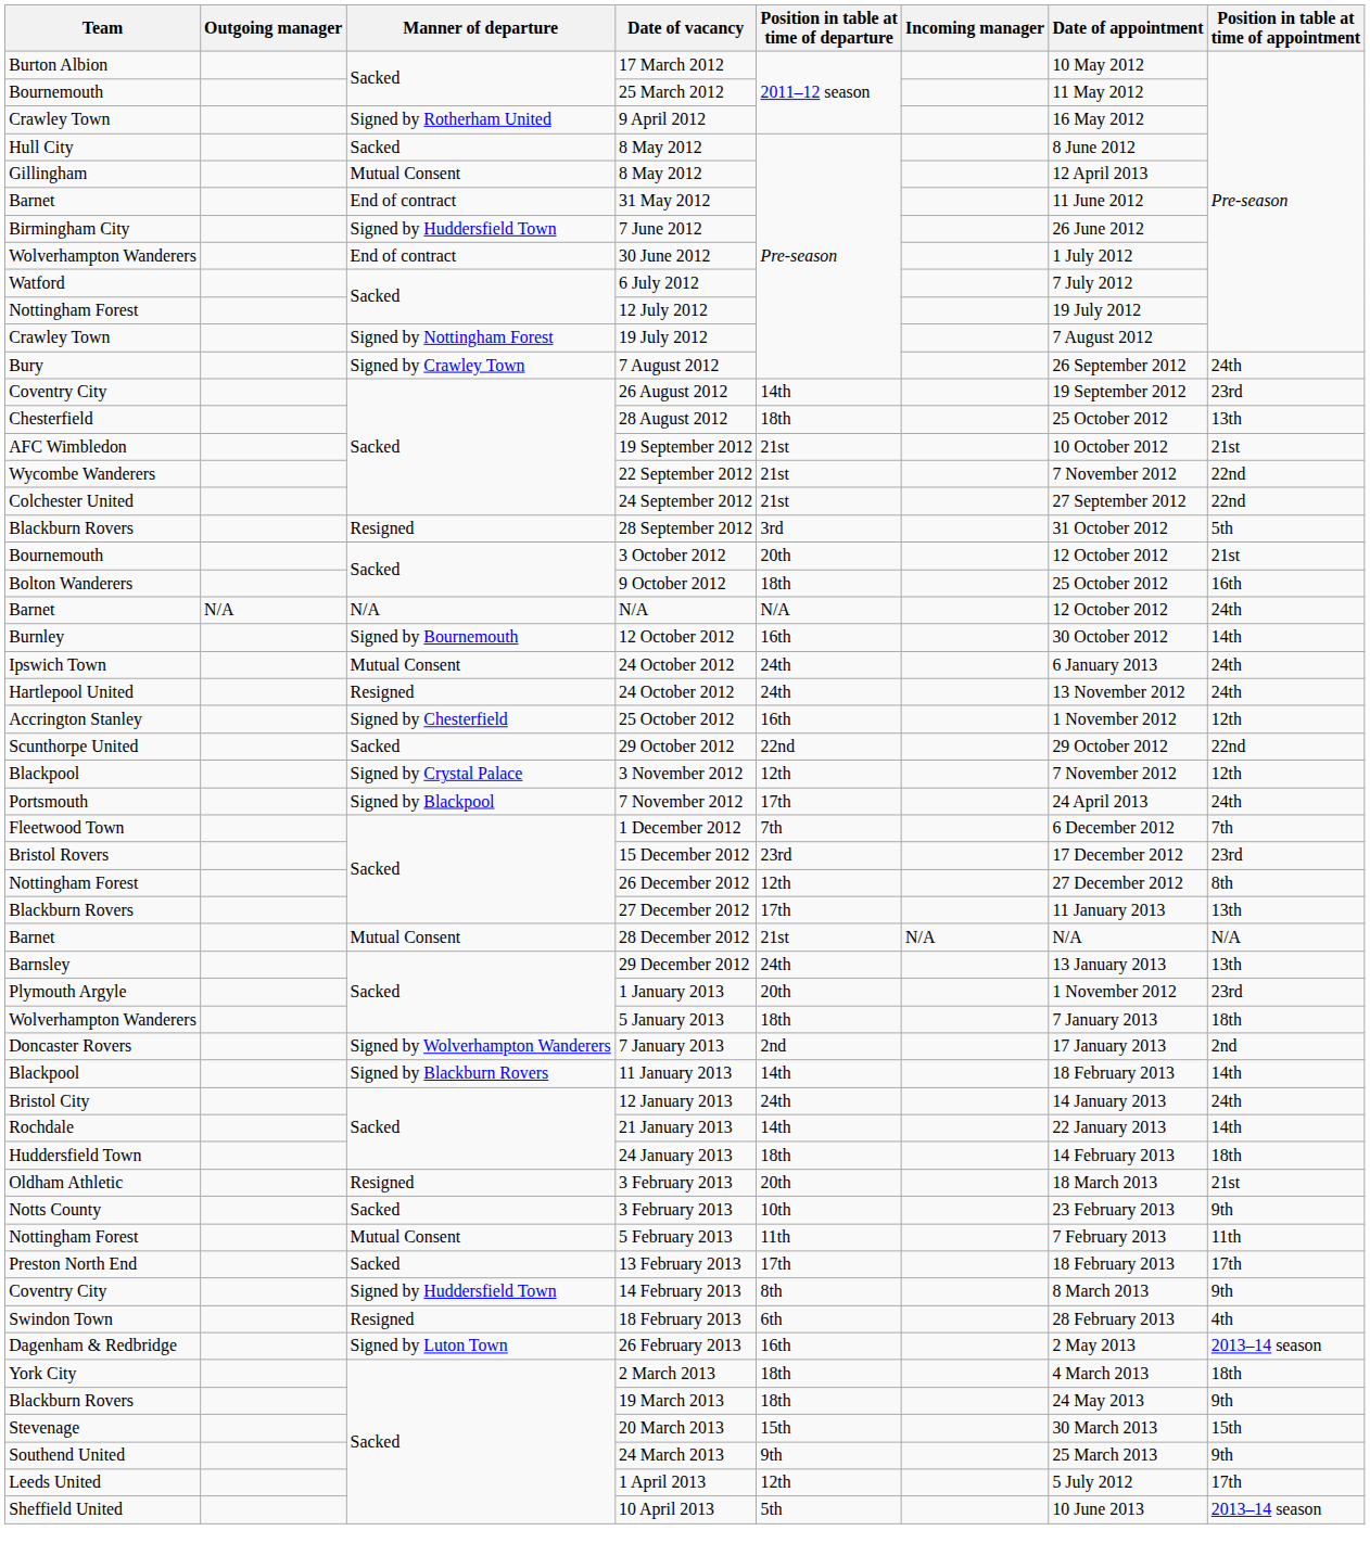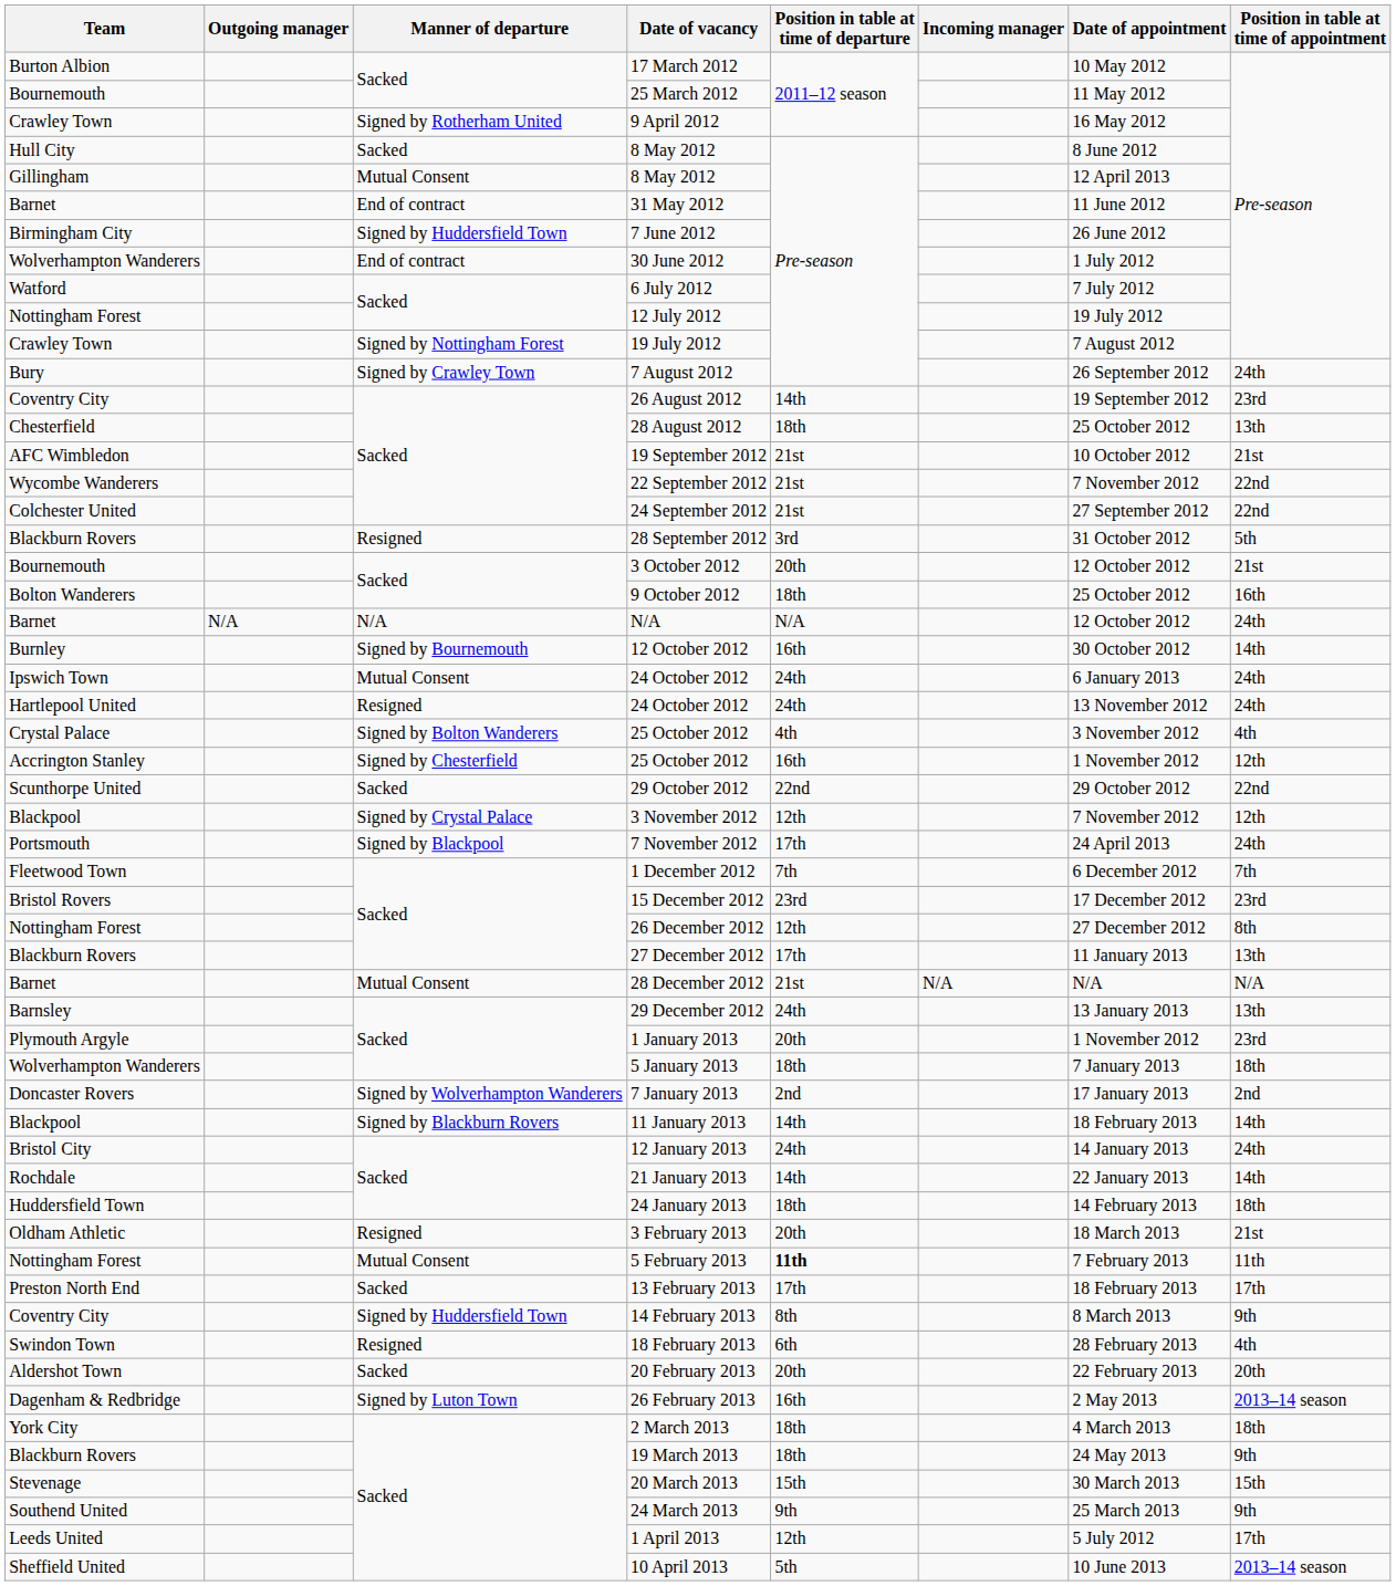 <table class="wikitable">
 <tr>
 <th>Team</th>
 <th>Outgoing manager</th>
 <th>Manner of departure</th>
 <th>Date of vacancy</th>
 <th>Position in table at<br>time of departure</th>
 <th>Incoming manager</th>
 <th>Date of appointment</th>
 <th>Position in table at<br>time of appointment</th>
 </tr>
 <tr>
 <td>Burton Albion</td>
 <td></td>
 <td rowspan=2>Sacked</td>
 <td>17 March 2012</td>
 <td rowspan=3><a href='#'>2011–12</a> season</td>
 <td></td>
 <td>10 May 2012</td>
 <td rowspan=11><em>Pre-season</em></td>
 </tr>
 <tr>
 <td>Bournemouth</td>
 <td></td>
 <td>25 March 2012</td>
 <td></td>
 <td>11 May 2012</td>
 </tr>
 <tr>
 <td>Crawley Town</td>
 <td></td>
 <td>Signed by <a href='#'>Rotherham United</a></td>
 <td>9 April 2012</td>
 <td></td>
 <td>16 May 2012</td>
 </tr>
 <tr>
 <td>Hull City</td>
 <td></td>
 <td>Sacked</td>
 <td>8 May 2012</td>
 <td rowspan=9><em>Pre-season</em></td>
 <td></td>
 <td>8 June 2012</td>
 </tr>
 <tr>
 <td>Gillingham</td>
 <td></td>
 <td>Mutual Consent</td>
 <td>8 May 2012</td>
 <td></td>
 <td>12 April 2013</td>
 </tr>
 <tr>
 <td>Barnet</td>
 <td></td>
 <td>End of contract</td>
 <td>31 May 2012</td>
 <td></td>
 <td>11 June 2012</td>
 </tr>
 <tr>
 <td>Birmingham City</td>
 <td></td>
 <td>Signed by <a href='#'>Huddersfield Town</a></td>
 <td>7 June 2012</td>
 <td></td>
 <td>26 June 2012</td>
 </tr>
 <tr>
 <td>Wolverhampton Wanderers</td>
 <td></td>
 <td>End of contract</td>
 <td>30 June 2012</td>
 <td></td>
 <td>1 July 2012</td>
 </tr>
 <tr>
 <td>Watford</td>
 <td></td>
 <td rowspan=2>Sacked</td>
 <td>6 July 2012</td>
 <td></td>
 <td>7 July 2012</td>
 </tr>
 <tr>
 <td>Nottingham Forest</td>
 <td></td>
 <td>12 July 2012</td>
 <td></td>
 <td>19 July 2012</td>
 </tr>
 <tr>
 <td>Crawley Town</td>
 <td></td>
 <td>Signed by <a href='#'>Nottingham Forest</a></td>
 <td>19 July 2012</td>
 <td></td>
 <td>7 August 2012</td>
 </tr>
 <tr>
 <td>Bury</td>
 <td></td>
 <td>Signed by <a href='#'>Crawley Town</a></td>
 <td>7 August 2012</td>
 <td></td>
 <td>26 September 2012</td>
 <td>24th</td>
 </tr>
 <tr>
 <td>Coventry City</td>
 <td></td>
 <td rowspan=5>Sacked</td>
 <td>26 August 2012</td>
 <td>14th</td>
 <td></td>
 <td>19 September 2012</td>
 <td>23rd</td>
 </tr>
 <tr>
 <td>Chesterfield</td>
 <td></td>
 <td>28 August 2012</td>
 <td>18th</td>
 <td></td>
 <td>25 October 2012</td>
 <td>13th</td>
 </tr>
 <tr>
 <td>AFC Wimbledon</td>
 <td></td>
 <td>19 September 2012</td>
 <td>21st</td>
 <td></td>
 <td>10 October 2012</td>
 <td>21st</td>
 </tr>
 <tr>
 <td>Wycombe Wanderers</td>
 <td></td>
 <td>22 September 2012</td>
 <td>21st</td>
 <td></td>
 <td>7 November 2012</td>
 <td>22nd</td>
 </tr>
 <tr>
 <td>Colchester United</td>
 <td></td>
 <td>24 September 2012</td>
 <td>21st</td>
 <td></td>
 <td>27 September 2012</td>
 <td>22nd</td>
 </tr>
 <tr>
 <td>Blackburn Rovers</td>
 <td></td>
 <td>Resigned</td>
 <td>28 September 2012</td>
 <td>3rd</td>
 <td></td>
 <td>31 October 2012</td>
 <td>5th</td>
 </tr>
 <tr>
 <td>Bournemouth</td>
 <td></td>
 <td rowspan=2>Sacked</td>
 <td>3 October 2012</td>
 <td>20th</td>
 <td></td>
 <td>12 October 2012</td>
 <td>21st</td>
 </tr>
 <tr>
 <td>Bolton Wanderers</td>
 <td></td>
 <td>9 October 2012</td>
 <td>18th</td>
 <td></td>
 <td>25 October 2012</td>
 <td>16th</td>
 </tr>
 <tr>
 <td>Barnet</td>
 <td>N/A</td>
 <td>N/A</td>
 <td>N/A</td>
 <td>N/A</td>
 <td></td>
 <td>12 October 2012</td>
 <td>24th</td>
 </tr>
 <tr>
 <td>Burnley</td>
 <td></td>
 <td>Signed by <a href='#'>Bournemouth</a></td>
 <td>12 October 2012</td>
 <td>16th</td>
 <td></td>
 <td>30 October 2012</td>
 <td>14th</td>
 </tr>
 <tr>
 <td>Ipswich Town</td>
 <td></td>
 <td>Mutual Consent</td>
 <td>24 October 2012</td>
 <td>24th</td>
 <td></td>
 <td>6 January 2013</td>
 <td>24th</td>
 </tr>
 <tr>
 <td>Hartlepool United</td>
 <td></td>
 <td>Resigned</td>
 <td>24 October 2012</td>
 <td>24th</td>
 <td></td>
 <td>13 November 2012</td>
 <td>24th</td>
 </tr>
 <tr>
+<td>Crystal Palace</td>
+<td></td>
+<td>Signed by <a href='#'>Bolton Wanderers</a></td>
+<td>25 October 2012</td>
+<td>4th</td>
+<td></td>
+<td>3 November 2012</td>
+<td>4th</td>
+</tr>
+<tr>
 <td>Accrington Stanley</td>
 <td></td>
 <td>Signed by <a href='#'>Chesterfield</a></td>
 <td>25 October 2012</td>
 <td>16th</td>
 <td></td>
 <td>1 November 2012</td>
 <td>12th</td>
 </tr>
 <tr>
 <td>Scunthorpe United</td>
 <td></td>
 <td>Sacked</td>
 <td>29 October 2012</td>
 <td>22nd</td>
 <td></td>
 <td>29 October 2012</td>
 <td>22nd</td>
 </tr>
 <tr>
 <td>Blackpool</td>
 <td></td>
 <td>Signed by <a href='#'>Crystal Palace</a></td>
 <td>3 November 2012</td>
 <td>12th</td>
 <td></td>
 <td>7 November 2012</td>
 <td>12th</td>
 </tr>
 <tr>
 <td>Portsmouth</td>
 <td></td>
 <td>Signed by <a href='#'>Blackpool</a></td>
 <td>7 November 2012</td>
 <td>17th</td>
 <td></td>
 <td>24 April 2013</td>
 <td>24th</td>
 </tr>
 <tr>
 <td>Fleetwood Town</td>
 <td></td>
 <td rowspan=4>Sacked</td>
 <td>1 December 2012</td>
 <td>7th</td>
 <td></td>
 <td>6 December 2012</td>
 <td>7th</td>
 </tr>
 <tr>
 <td>Bristol Rovers</td>
 <td></td>
 <td>15 December 2012</td>
 <td>23rd</td>
 <td></td>
 <td>17 December 2012</td>
 <td>23rd</td>
 </tr>
 <tr>
 <td>Nottingham Forest</td>
 <td></td>
 <td>26 December 2012</td>
 <td>12th</td>
 <td></td>
 <td>27 December 2012</td>
 <td>8th</td>
 </tr>
 <tr>
 <td>Blackburn Rovers</td>
 <td></td>
 <td>27 December 2012</td>
 <td>17th</td>
 <td></td>
 <td>11 January 2013</td>
 <td>13th</td>
 </tr>
 <tr>
 <td>Barnet</td>
 <td></td>
 <td>Mutual Consent</td>
 <td>28 December 2012</td>
 <td>21st</td>
 <td>N/A</td>
 <td>N/A</td>
 <td>N/A</td>
 </tr>
 <tr>
 <td>Barnsley</td>
 <td></td>
 <td rowspan=3>Sacked</td>
 <td>29 December 2012</td>
 <td>24th</td>
 <td></td>
 <td>13 January 2013</td>
 <td>13th</td>
 </tr>
 <tr>
 <td>Plymouth Argyle</td>
 <td></td>
 <td>1 January 2013</td>
 <td>20th</td>
 <td></td>
 <td>1 November 2012</td>
 <td>23rd</td>
 </tr>
 <tr>
 <td>Wolverhampton Wanderers</td>
 <td></td>
 <td>5 January 2013</td>
 <td>18th</td>
 <td></td>
 <td>7 January 2013</td>
 <td>18th</td>
 </tr>
 <tr>
 <td>Doncaster Rovers</td>
 <td></td>
 <td>Signed by <a href='#'>Wolverhampton Wanderers</a></td>
 <td>7 January 2013</td>
 <td>2nd</td>
 <td></td>
 <td>17 January 2013</td>
 <td>2nd</td>
 </tr>
 <tr>
 <td>Blackpool</td>
 <td></td>
 <td>Signed by <a href='#'>Blackburn Rovers</a></td>
 <td>11 January 2013</td>
 <td>14th</td>
 <td></td>
 <td>18 February 2013</td>
 <td>14th</td>
 </tr>
 <tr>
 <td>Bristol City</td>
 <td></td>
 <td rowspan=3>Sacked</td>
 <td>12 January 2013</td>
 <td>24th</td>
 <td></td>
 <td>14 January 2013</td>
 <td>24th</td>
 </tr>
 <tr>
 <td>Rochdale</td>
 <td></td>
 <td>21 January 2013</td>
 <td>14th</td>
 <td></td>
 <td>22 January 2013</td>
 <td>14th</td>
 </tr>
 <tr>
 <td>Huddersfield Town</td>
 <td></td>
 <td>24 January 2013</td>
 <td>18th</td>
 <td></td>
 <td>14 February 2013</td>
 <td>18th</td>
 </tr>
 <tr>
 <td>Oldham Athletic</td>
 <td></td>
 <td>Resigned</td>
 <td>3 February 2013</td>
 <td>20th</td>
 <td></td>
 <td>18 March 2013</td>
 <td>21st</td>
 </tr>
 <tr>
-<td>Notts County</td>
-<td></td>
-<td>Sacked</td>
-<td>3 February 2013</td>
-<td>10th</td>
-<td></td>
-<td>23 February 2013</td>
-<td>9th</td>
-</tr>
-<tr>
 <td>Nottingham Forest</td>
 <td></td>
 <td>Mutual Consent</td>
 <td>5 February 2013</td>
-<td>11th</td>
+<td><strong>11th</strong></td>
 <td></td>
 <td>7 February 2013</td>
 <td>11th</td>
 </tr>
 <tr>
 <td>Preston North End</td>
 <td></td>
 <td>Sacked</td>
 <td>13 February 2013</td>
 <td>17th</td>
 <td></td>
 <td>18 February 2013</td>
 <td>17th</td>
 </tr>
 <tr>
 <td>Coventry City</td>
 <td></td>
 <td>Signed by <a href='#'>Huddersfield Town</a></td>
 <td>14 February 2013</td>
 <td>8th</td>
 <td></td>
 <td>8 March 2013</td>
 <td>9th</td>
 </tr>
 <tr>
 <td>Swindon Town</td>
 <td></td>
 <td>Resigned</td>
 <td>18 February 2013</td>
 <td>6th</td>
 <td></td>
 <td>28 February 2013</td>
 <td>4th</td>
+</tr>
+<tr>
+<td>Aldershot Town</td>
+<td></td>
+<td>Sacked</td>
+<td>20 February 2013</td>
+<td>20th</td>
+<td></td>
+<td>22 February 2013</td>
+<td>20th</td>
 </tr>
 <tr>
 <td>Dagenham & Redbridge</td>
 <td></td>
 <td>Signed by <a href='#'>Luton Town</a></td>
 <td>26 February 2013</td>
 <td>16th</td>
 <td></td>
 <td>2 May 2013</td>
 <td><a href='#'>2013–14</a> season</td>
 </tr>
 <tr>
 <td>York City</td>
 <td></td>
 <td rowspan=6>Sacked</td>
 <td>2 March 2013</td>
 <td>18th</td>
 <td></td>
 <td>4 March 2013</td>
 <td>18th</td>
 </tr>
 <tr>
 <td>Blackburn Rovers</td>
 <td></td>
 <td>19 March 2013</td>
 <td>18th</td>
 <td></td>
 <td>24 May 2013</td>
 <td>9th</td>
 </tr>
 <tr>
 <td>Stevenage</td>
 <td></td>
 <td>20 March 2013</td>
 <td>15th</td>
 <td></td>
 <td>30 March 2013</td>
 <td>15th</td>
 </tr>
 <tr>
 <td>Southend United</td>
 <td></td>
 <td>24 March 2013</td>
 <td>9th</td>
 <td></td>
 <td>25 March 2013</td>
 <td>9th</td>
 </tr>
 <tr>
 <td>Leeds United</td>
 <td></td>
 <td>1 April 2013</td>
 <td>12th</td>
 <td></td>
 <td>5 July 2012</td>
 <td>17th</td>
 </tr>
 <tr>
 <td>Sheffield United</td>
 <td></td>
 <td>10 April 2013</td>
 <td>5th</td>
 <td></td>
 <td>10 June 2013</td>
 <td><a href='#'>2013–14</a> season</td>
 </tr>
 </table>
